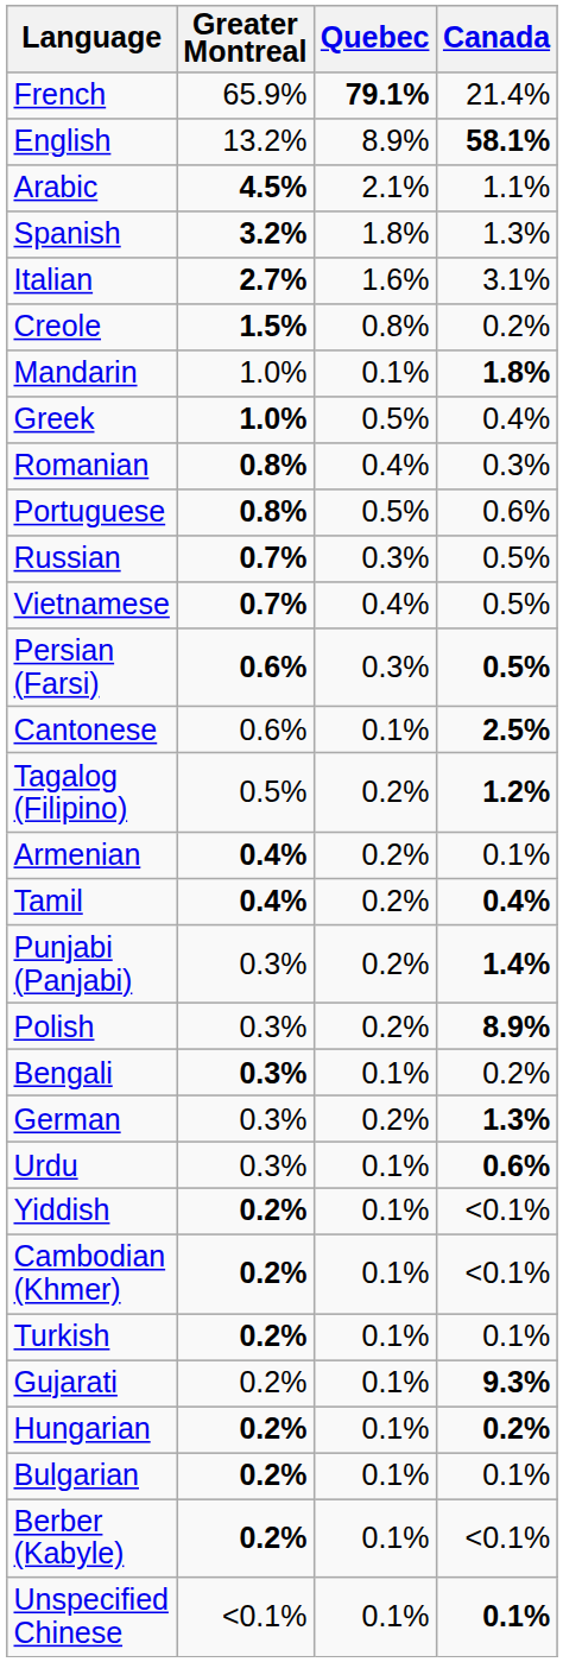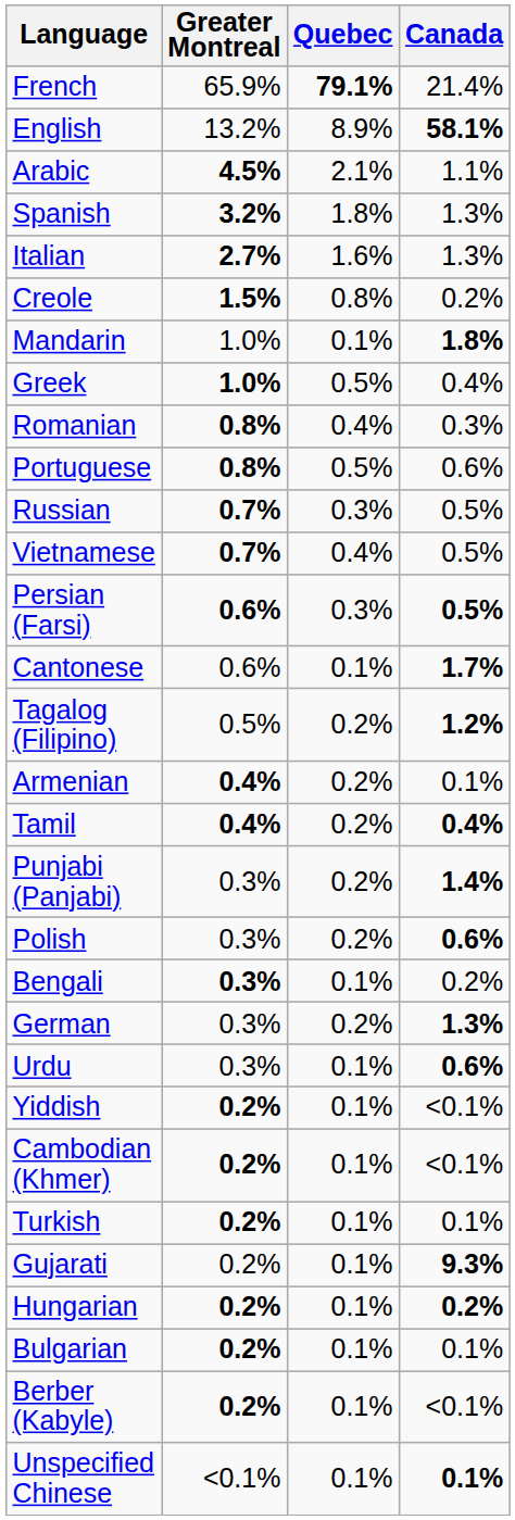 <table class="wikitable sortable"  style="margin:auto; line-height:0.9em; border:1px #000; margin-left:1em; text-align:right;">
 <tr>
 <th style="width:40px;">Language</th>
 <th style="width:40px;">Greater Montreal</th>
 <th style="width:40px;"><a href='#'>Quebec</a></th>
 <th style="width:40px;"><a href='#'>Canada</a></th>
 </tr>
 <tr style="line-height: 1.1em">
 <td align=left><a href='#'>French</a></td>
 <td>65.9%</td>
 <td><strong>79.1%</strong></td>
 <td>21.4%</td>
 </tr>
 <tr style="line-height: 1.1em">
 <td align=left><a href='#'>English</a></td>
 <td>13.2%</td>
 <td>8.9%</td>
 <td><strong>58.1%</strong></td>
 </tr>
 <tr style="line-height: 1.1em">
 <td align=left><a href='#'>Arabic</a></td>
 <td><strong>4.5%</strong></td>
 <td>2.1%</td>
 <td>1.1%</td>
 </tr>
 <tr style="line-height: 1.1em">
 <td align=left><a href='#'>Spanish</a></td>
 <td><strong>3.2%</strong></td>
 <td>1.8%</td>
 <td>1.3%</td>
 </tr>
 <tr style="line-height: 1.1em">
 <td align=left><a href='#'>Italian</a></td>
 <td><strong>2.7%</strong></td>
 <td>1.6%</td>
-<td>3.1%</td>
+<td>1.3%</td>
 </tr>
 <tr style="line-height: 1.1em">
 <td align=left><a href='#'>Creole</a></td>
 <td><strong>1.5%</strong></td>
 <td>0.8%</td>
 <td>0.2%</td>
 </tr>
 <tr style="line-height: 1.1em">
 <td align=left><a href='#'>Mandarin</a></td>
 <td>1.0%</td>
 <td>0.1%</td>
 <td><strong>1.8%</strong></td>
 </tr>
 <tr style="line-height: 1.1em">
 <td align=left><a href='#'>Greek</a></td>
 <td><strong>1.0%</strong></td>
 <td>0.5%</td>
 <td>0.4%</td>
 </tr>
 <tr style="line-height: 1.1em">
 <td align=left><a href='#'>Romanian</a></td>
 <td><strong>0.8%</strong></td>
 <td>0.4%</td>
 <td>0.3%</td>
 </tr>
 <tr style="line-height: 1.1em">
 <td align=left><a href='#'>Portuguese</a></td>
 <td><strong>0.8%</strong></td>
 <td>0.5%</td>
 <td>0.6%</td>
 </tr>
 <tr style="line-height: 1.1em">
 <td align=left><a href='#'>Russian</a></td>
 <td><strong>0.7%</strong></td>
 <td>0.3%</td>
 <td>0.5%</td>
 </tr>
 <tr style="line-height: 1.1em">
 <td align=left><a href='#'>Vietnamese</a></td>
 <td><strong>0.7%</strong></td>
 <td>0.4%</td>
 <td>0.5%</td>
 </tr>
 <tr style="line-height: 1.1em">
 <td align=left><a href='#'>Persian (Farsi)</a></td>
 <td><strong>0.6%</strong></td>
 <td>0.3%</td>
 <td><strong>0.5%</strong></td>
 </tr>
 <tr style="line-height: 1.1em">
 <td align=left><a href='#'>Cantonese</a></td>
 <td>0.6%</td>
 <td>0.1%</td>
-<td><strong>2.5%</strong></td>
+<td><strong>1.7%</strong></td>
 </tr>
 <tr style="line-height: 1.1em">
 <td align=left><a href='#'>Tagalog (Filipino)</a></td>
 <td>0.5%</td>
 <td>0.2%</td>
 <td><strong>1.2%</strong></td>
 </tr>
 <tr style="line-height: 1.1em">
 <td align=left><a href='#'>Armenian</a></td>
 <td><strong>0.4%</strong></td>
 <td>0.2%</td>
 <td>0.1%</td>
 </tr>
 <tr style="line-height: 1.1em">
 <td align=left><a href='#'>Tamil</a></td>
 <td><strong>0.4%</strong></td>
 <td>0.2%</td>
 <td><strong>0.4%</strong></td>
 </tr>
 <tr style="line-height: 1.1em">
 <td align=left><a href='#'>Punjabi (Panjabi)</a></td>
 <td>0.3%</td>
 <td>0.2%</td>
 <td><strong>1.4%</strong></td>
 </tr>
 <tr style="line-height: 1.1em">
 <td align=left><a href='#'>Polish</a></td>
 <td>0.3%</td>
 <td>0.2%</td>
-<td><strong>8.9%</strong></td>
+<td><strong>0.6%</strong></td>
 </tr>
 <tr style="line-height: 1.1em">
 <td align=left><a href='#'>Bengali</a></td>
 <td><strong>0.3%</strong></td>
 <td>0.1%</td>
 <td>0.2%</td>
 </tr>
 <tr style="line-height: 1.1em">
 <td align=left><a href='#'>German</a></td>
 <td>0.3%</td>
 <td>0.2%</td>
 <td><strong>1.3%</strong></td>
 </tr>
 <tr style="line-height: 1.1em">
 <td align=left><a href='#'>Urdu</a></td>
 <td>0.3%</td>
 <td>0.1%</td>
 <td><strong>0.6%</strong></td>
 </tr>
 <tr style="line-height: 1.1em">
 <td align=left><a href='#'>Yiddish</a></td>
 <td><strong>0.2%</strong></td>
 <td>0.1%</td>
 <td><0.1%</td>
 </tr>
 <tr style="line-height: 1.1em">
 <td align=left><a href='#'>Cambodian (Khmer)</a></td>
 <td><strong>0.2%</strong></td>
 <td>0.1%</td>
 <td><0.1%</td>
 </tr>
 <tr style="line-height: 1.1em">
 <td align=left><a href='#'>Turkish</a></td>
 <td><strong>0.2%</strong></td>
 <td>0.1%</td>
 <td>0.1%</td>
 </tr>
 <tr style="line-height: 1.1em">
 <td align=left><a href='#'>Gujarati</a></td>
 <td>0.2%</td>
 <td>0.1%</td>
 <td><strong>9.3%</strong></td>
 </tr>
 <tr style="line-height: 1.1em">
 <td align=left><a href='#'>Hungarian</a></td>
 <td><strong>0.2%</strong></td>
 <td>0.1%</td>
 <td><strong>0.2%</strong></td>
 </tr>
 <tr style="line-height: 1.1em">
 <td align=left><a href='#'>Bulgarian</a></td>
 <td><strong>0.2%</strong></td>
 <td>0.1%</td>
 <td>0.1%</td>
 </tr>
 <tr style="line-height: 1.1em">
 <td align=left><a href='#'>Berber (Kabyle)</a></td>
 <td><strong>0.2%</strong></td>
 <td>0.1%</td>
 <td><0.1%</td>
 </tr>
 <tr style="line-height: 1.1em">
 <td align=left><a href='#'>Unspecified Chinese</a></td>
 <td><0.1%</td>
 <td>0.1%</td>
 <td><strong>0.1%</strong></td>
 </tr>
 </table>
